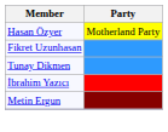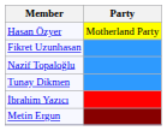 <table class=wikitable style="border:1px solid #8888aa; background-color:#f7f8ff; padding:0px; font-size:90%;">
 <tr>
 <th>Member</th>
 <th>Party</th>
 </tr>
 <tr>
 <td><a href='#'>Hasan Özyer</a></td>
 <td style="background: #ffff00">Motherland Party</td>
 </tr>
 <tr>
 <td><a href='#'>Fikret Uzunhasan</a></td>
+<td style="background: #2E9AFE"></td>
+</tr>
+<tr>
+<td><a href='#'>Nazif Topaloğlu</a></td>
 <td style="background: #2E9AFE"></td>
 </tr>
 <tr>
 <td><a href='#'>Tunay Dikmen</a></td>
 <td style="background: #2E9AFE"></td>
 </tr>
 <tr>
 <td><a href='#'>İbrahim Yazıcı</a></td>
 <td style="background: #ff0000"></td>
 </tr>
 <tr>
 <td><a href='#'>Metin Ergun</a></td>
 <td style="background: #870000"></td>
 </tr>
 <tr>
 </tr>
 </table>
